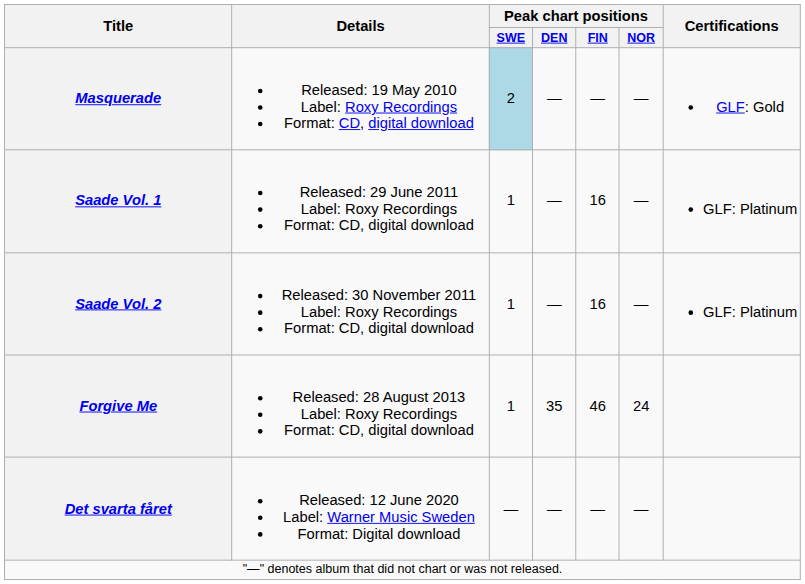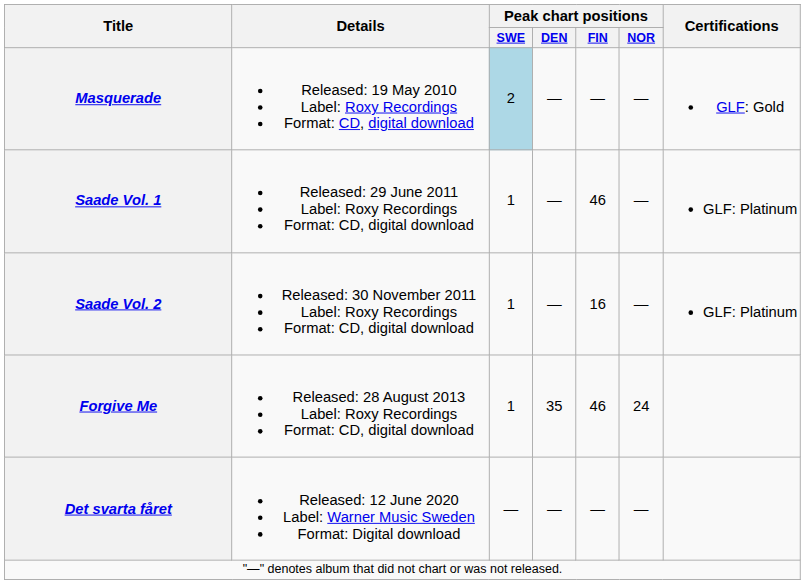 <table class="wikitable plainrowheaders" style="text-align:center;">
 <tr>
 <th scope="col" rowspan="2" style="width:15em;">Title</th>
 <th scope="col" rowspan="2" style="width:17em;">Details</th>
 <th scope="col" colspan="4">Peak chart positions</th>
 <th scope="col" rowspan="2">Certifications</th>
 </tr>
 <tr>
 <th scope="col" style="width:3em;font-size:85%;"><a href='#'>SWE</a><br></th>
 <th scope="col" style="width:3em;font-size:85%;"><a href='#'>DEN</a><br></th>
 <th scope="col" style="width:3em;font-size:85%;"><a href='#'>FIN</a><br></th>
 <th scope="col" style="width:3em;font-size:85%;"><a href='#'>NOR</a><br></th>
 </tr>
 <tr>
 <th scope="row"><em><a href='#'>Masquerade</a></em></th>
 <td><br><ul><li>Released: 19 May 2010</li><li>Label: <a href='#'>Roxy Recordings</a></li><li>Format: <a href='#'>CD</a>, <a href='#'>digital download</a></li></ul></td>
 <td style="background: lightblue;">2</td>
 <td>—</td>
 <td>—</td>
 <td>—</td>
 <td><br><ul><li><a href='#'>GLF</a>: Gold</li></ul></td>
 </tr>
 <tr>
 <th scope="row"><em><a href='#'>Saade Vol. 1</a></em></th>
 <td><br><ul><li>Released: 29 June 2011</li><li>Label: Roxy Recordings</li><li>Format: CD, digital download</li></ul></td>
 <td>1</td>
 <td>—</td>
-<td>16</td>
+<td>46</td>
 <td>—</td>
 <td><br><ul><li>GLF: Platinum</li></ul></td>
 </tr>
 <tr>
 <th scope="row"><em><a href='#'>Saade Vol. 2</a></em></th>
 <td><br><ul><li>Released: 30 November 2011</li><li>Label: Roxy Recordings</li><li>Format: CD, digital download</li></ul></td>
 <td>1</td>
 <td>—</td>
 <td>16</td>
 <td>—</td>
 <td><br><ul><li>GLF: Platinum</li></ul></td>
 </tr>
 <tr>
 <th scope="row"><em><a href='#'>Forgive Me</a></em></th>
 <td><br><ul><li>Released: 28 August 2013</li><li>Label: Roxy Recordings</li><li>Format: CD, digital download</li></ul></td>
 <td>1</td>
 <td>35</td>
 <td>46</td>
 <td>24</td>
 <td></td>
 </tr>
 <tr>
 <th scope="row"><em><a href='#'>Det svarta fåret</a></em></th>
 <td><br><ul><li>Released: 12 June 2020</li><li>Label: <a href='#'>Warner Music Sweden</a></li><li>Format: Digital download</li></ul></td>
 <td>—</td>
 <td>—</td>
 <td>—</td>
 <td>—</td>
 <td></td>
 </tr>
 <tr>
 <td colspan="16" style="text-align:center; font-size:85%;">"—" denotes album that did not chart or was not released.</td>
 </tr>
 </table>
